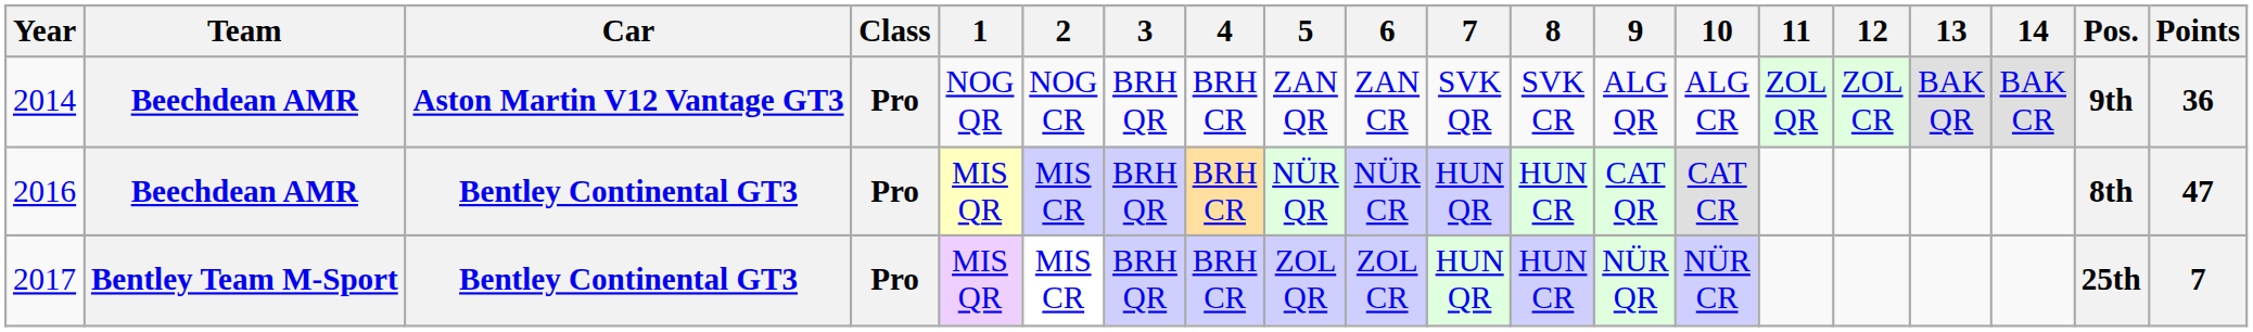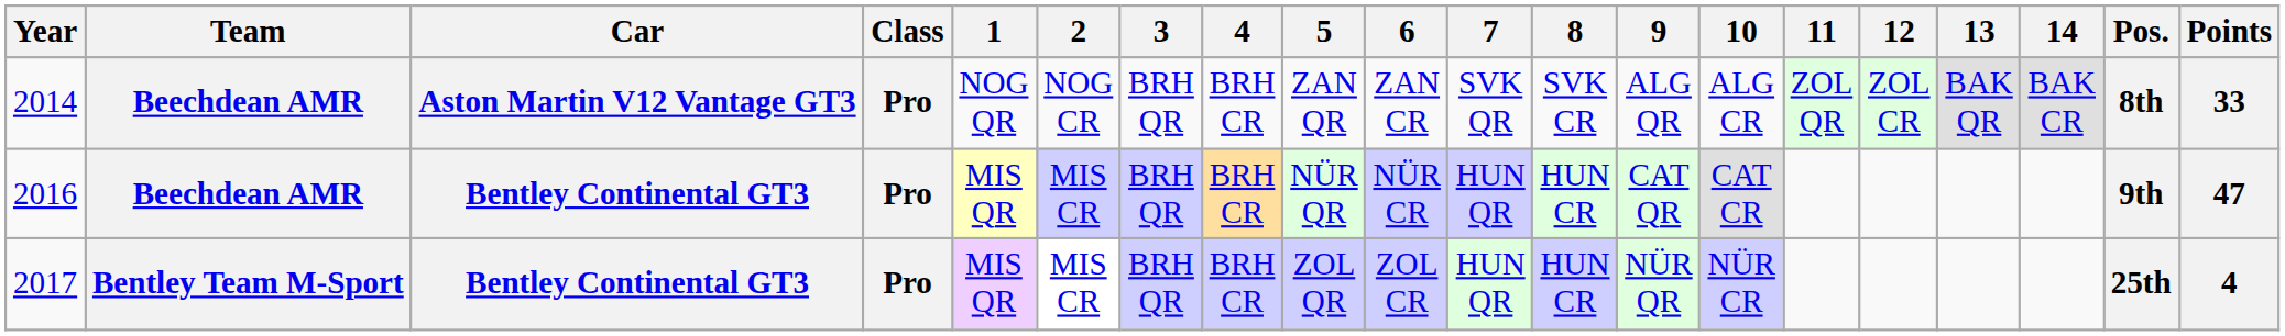 <table class="wikitable" border="1" style="text-align:center; font-size:85%;">
 <tr>
 <th>Year</th>
 <th>Team</th>
 <th>Car</th>
 <th>Class</th>
 <th>1</th>
 <th>2</th>
 <th>3</th>
 <th>4</th>
 <th>5</th>
 <th>6</th>
 <th>7</th>
 <th>8</th>
 <th>9</th>
 <th>10</th>
 <th>11</th>
 <th>12</th>
 <th>13</th>
 <th>14</th>
 <th>Pos.</th>
 <th>Points</th>
 </tr>
 <tr>
 <td><a href='#'>2014</a></td>
 <th nowrap><a href='#'>Beechdean AMR</a></th>
 <th nowrap><a href='#'>Aston Martin V12 Vantage GT3</a></th>
 <th>Pro</th>
 <td><a href='#'>NOG<br>QR</a></td>
 <td><a href='#'>NOG<br>CR</a></td>
 <td><a href='#'>BRH<br>QR</a></td>
 <td><a href='#'>BRH<br>CR</a></td>
 <td><a href='#'>ZAN<br>QR</a></td>
 <td><a href='#'>ZAN<br>CR</a></td>
 <td><a href='#'>SVK<br>QR</a></td>
 <td><a href='#'>SVK<br>CR</a></td>
 <td><a href='#'>ALG<br>QR</a></td>
 <td><a href='#'>ALG<br>CR</a></td>
 <td style="background:#DFFFDF;"><a href='#'>ZOL<br>QR</a><br></td>
 <td style="background:#DFFFDF;"><a href='#'>ZOL<br>CR</a><br></td>
 <td style="background:#DFDFDF;"><a href='#'>BAK<br>QR</a><br></td>
 <td style="background:#DFDFDF;"><a href='#'>BAK<br>CR</a><br></td>
-<th>9th</th>
-<th>36</th>
+<th>8th</th>
+<th>33</th>
 </tr>
 <tr>
 <td><a href='#'>2016</a></td>
 <th nowrap><a href='#'>Beechdean AMR</a></th>
 <th nowrap><a href='#'>Bentley Continental GT3</a></th>
 <th>Pro</th>
 <td style="background:#FFFFBF;"><a href='#'>MIS<br>QR</a><br></td>
 <td style="background:#CFCFFF;"><a href='#'>MIS<br>CR</a><br></td>
 <td style="background:#CFCFFF;"><a href='#'>BRH<br>QR</a><br></td>
 <td style="background:#FFDF9F;"><a href='#'>BRH<br>CR</a><br></td>
 <td style="background:#DFFFDF;"><a href='#'>NÜR<br>QR</a><br></td>
 <td style="background:#CFCFFF;"><a href='#'>NÜR<br>CR</a><br></td>
 <td style="background:#CFCFFF;"><a href='#'>HUN<br>QR</a><br></td>
 <td style="background:#DFFFDF;"><a href='#'>HUN<br>CR</a><br></td>
 <td style="background:#DFFFDF;"><a href='#'>CAT<br>QR</a><br></td>
 <td style="background:#DFDFDF;"><a href='#'>CAT<br>CR</a><br></td>
 <td></td>
 <td></td>
 <td></td>
 <td></td>
-<th>8th</th>
+<th>9th</th>
 <th>47</th>
 </tr>
 <tr>
 <td><a href='#'>2017</a></td>
 <th nowrap><a href='#'>Bentley Team M-Sport</a></th>
 <th nowrap><a href='#'>Bentley Continental GT3</a></th>
 <th>Pro</th>
 <td style="background:#EFCFFF;"><a href='#'>MIS<br>QR</a><br></td>
 <td style="background:#FFFFFF;"><a href='#'>MIS<br>CR</a><br></td>
 <td style="background:#CFCFFF;"><a href='#'>BRH<br>QR</a><br></td>
 <td style="background:#CFCFFF;"><a href='#'>BRH<br>CR</a><br></td>
 <td style="background:#CFCFFF;"><a href='#'>ZOL<br>QR</a><br></td>
 <td style="background:#CFCFFF;"><a href='#'>ZOL<br>CR</a><br></td>
 <td style="background:#DFFFDF;"><a href='#'>HUN<br>QR</a><br></td>
 <td style="background:#CFCFFF;"><a href='#'>HUN<br>CR</a><br></td>
 <td style="background:#DFFFDF;"><a href='#'>NÜR<br>QR</a><br></td>
 <td style="background:#CFCFFF;"><a href='#'>NÜR<br>CR</a><br></td>
 <td></td>
 <td></td>
 <td></td>
 <td></td>
 <th>25th</th>
-<th>7</th>
+<th>4</th>
 </tr>
 </table>
